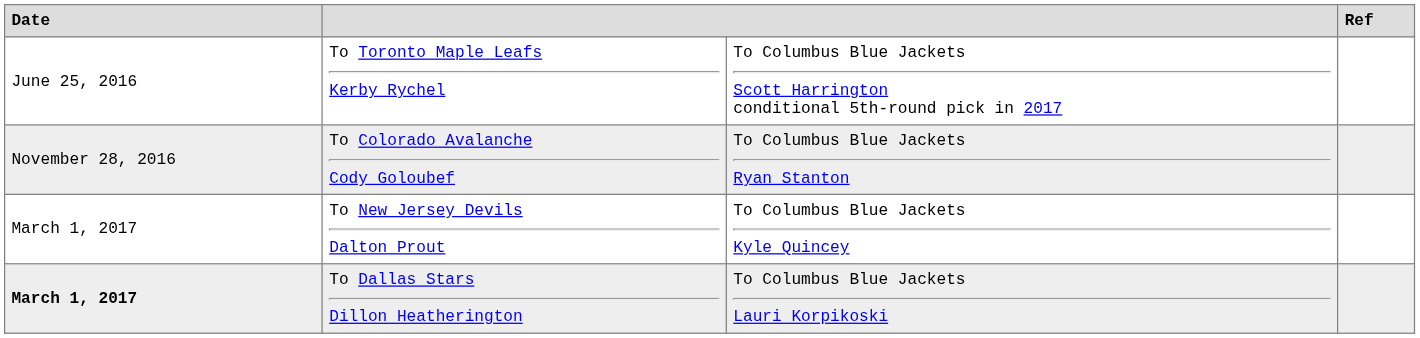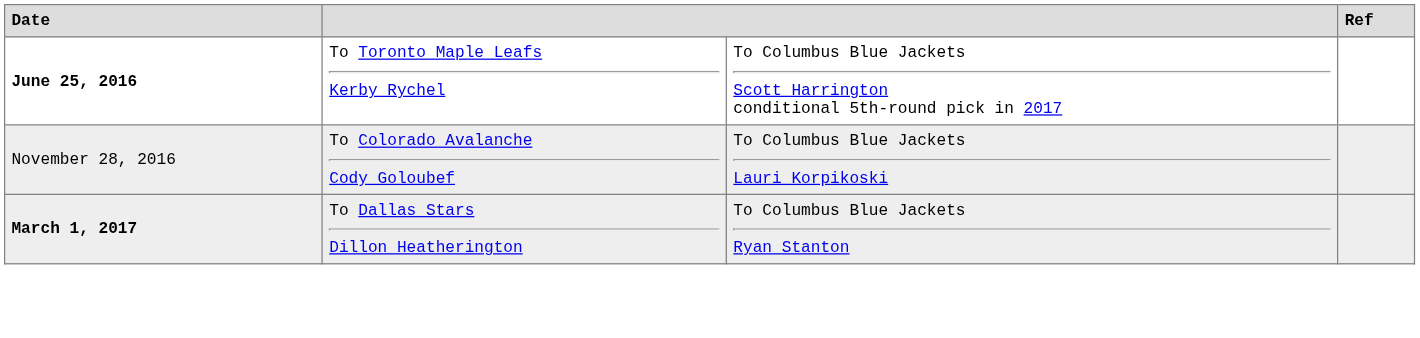 <table border="1"  cellpadding="5" style="border-collapse:collapse; width:90%;">
 <tr style="background:#ddd;">
 <td><strong>Date</strong></td>
 <th colspan="2"></th>
 <td><strong>Ref</strong></td>
 </tr>
 <tr>
-<td>June 25, 2016</td>
+<td><strong>June 25, 2016</strong></td>
 <td valign="top">To <a href='#'>Toronto Maple Leafs</a> <hr><a href='#'>Kerby Rychel</a></td>
 <td valign="top">To Columbus Blue Jackets <hr><a href='#'>Scott Harrington</a><br>conditional 5th-round pick in <a href='#'>2017</a></td>
 <td></td>
 </tr>
 <tr style="background:#eee;">
 <td>November 28, 2016</td>
 <td valign="top">To <a href='#'>Colorado Avalanche</a> <hr><a href='#'>Cody Goloubef</a></td>
-<td valign="top">To Columbus Blue Jackets <hr><a href='#'>Ryan Stanton</a></td>
-<td></td>
-</tr>
-<tr>
-<td>March 1, 2017</td>
-<td valign="top">To <a href='#'>New Jersey Devils</a> <hr><a href='#'>Dalton Prout</a></td>
-<td valign="top">To Columbus Blue Jackets <hr><a href='#'>Kyle Quincey</a></td>
+<td valign="top">To Columbus Blue Jackets <hr><a href='#'>Lauri Korpikoski</a></td>
 <td></td>
 </tr>
 <tr style="background:#eee;">
 <td><strong>March 1, 2017</strong></td>
 <td valign="top">To <a href='#'>Dallas Stars</a> <hr><a href='#'>Dillon Heatherington</a></td>
-<td valign="top">To Columbus Blue Jackets <hr><a href='#'>Lauri Korpikoski</a></td>
+<td valign="top">To Columbus Blue Jackets <hr><a href='#'>Ryan Stanton</a></td>
 <td></td>
 </tr>
 </table>
